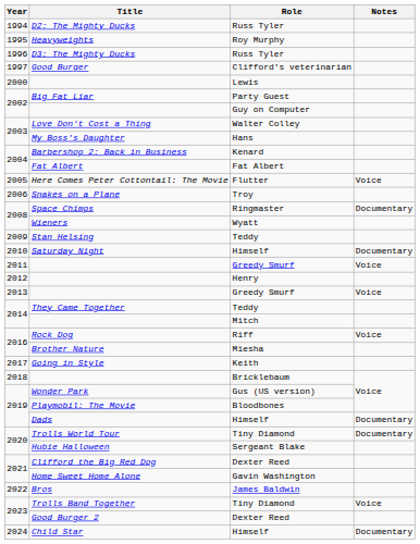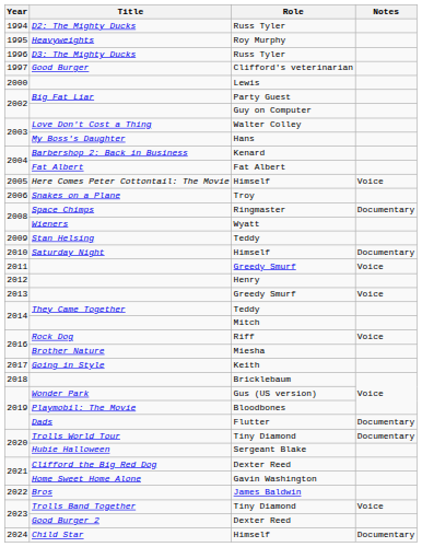 <table class="wikitable sortable">
 <tr>
 <th scope="col">Year</th>
 <th scope="col">Title</th>
 <th scope="col">Role</th>
 <th scope="col">Notes</th>
 </tr>
 <tr>
 <td>1994</td>
 <td><em><a href='#'>D2: The Mighty Ducks</a></em></td>
 <td>Russ Tyler</td>
 <td></td>
 </tr>
 <tr>
 <td>1995</td>
 <td><em><a href='#'>Heavyweights</a></em></td>
 <td>Roy Murphy</td>
 <td></td>
 </tr>
 <tr>
 <td>1996</td>
 <td><em><a href='#'>D3: The Mighty Ducks</a></em></td>
 <td>Russ Tyler</td>
 <td></td>
 </tr>
 <tr>
 <td>1997</td>
 <td><em><a href='#'>Good Burger</a></em></td>
 <td>Clifford's veterinarian</td>
 <td></td>
 </tr>
 <tr>
 <td>2000</td>
 <td></td>
 <td>Lewis</td>
 <td></td>
 </tr>
 <tr>
 <td rowspan="2">2002</td>
 <td><em><a href='#'>Big Fat Liar</a></em></td>
 <td>Party Guest</td>
 <td></td>
 </tr>
 <tr>
 <td></td>
 <td>Guy on Computer</td>
 <td></td>
 </tr>
 <tr>
 <td rowspan="2">2003</td>
 <td><em><a href='#'>Love Don't Cost a Thing</a></em></td>
 <td>Walter Colley</td>
 <td></td>
 </tr>
 <tr>
 <td><em><a href='#'>My Boss's Daughter</a></em></td>
 <td>Hans</td>
 <td></td>
 </tr>
 <tr>
 <td rowspan="2">2004</td>
 <td><em><a href='#'>Barbershop 2: Back in Business</a></em></td>
 <td>Kenard</td>
 <td></td>
 </tr>
 <tr>
 <td><em><a href='#'>Fat Albert</a></em></td>
 <td>Fat Albert</td>
 <td></td>
 </tr>
 <tr>
 <td>2005</td>
 <td><em>Here Comes Peter Cottontail: The Movie</em></td>
-<td>Flutter</td>
+<td>Himself</td>
 <td>Voice</td>
 </tr>
 <tr>
 <td>2006</td>
 <td><em><a href='#'>Snakes on a Plane</a></em></td>
 <td>Troy</td>
 <td></td>
 </tr>
 <tr>
 <td rowspan="2">2008</td>
 <td><em><a href='#'>Space Chimps</a></em></td>
 <td>Ringmaster</td>
 <td>Documentary</td>
 </tr>
 <tr>
 <td><em><a href='#'>Wieners</a></em></td>
 <td>Wyatt</td>
 <td></td>
 </tr>
 <tr>
 <td>2009</td>
 <td><em><a href='#'>Stan Helsing</a></em></td>
 <td>Teddy</td>
 <td></td>
 </tr>
 <tr>
 <td>2010</td>
 <td><em><a href='#'>Saturday Night</a></em></td>
 <td>Himself</td>
 <td>Documentary</td>
 </tr>
 <tr>
 <td>2011</td>
 <td></td>
 <td><a href='#'>Greedy Smurf</a></td>
 <td>Voice</td>
 </tr>
 <tr>
 <td>2012</td>
 <td></td>
 <td>Henry</td>
 <td></td>
 </tr>
 <tr>
 <td>2013</td>
 <td></td>
 <td>Greedy Smurf</td>
 <td>Voice</td>
 </tr>
 <tr>
 <td rowspan="2">2014</td>
 <td><em><a href='#'>They Came Together</a></em></td>
 <td>Teddy</td>
 <td></td>
 </tr>
 <tr>
 <td></td>
 <td>Mitch</td>
 <td></td>
 </tr>
 <tr>
 <td rowspan="2">2016</td>
 <td><em><a href='#'>Rock Dog</a></em></td>
 <td>Riff</td>
 <td>Voice</td>
 </tr>
 <tr>
 <td><em><a href='#'>Brother Nature</a></em></td>
 <td>Miesha</td>
 <td></td>
 </tr>
 <tr>
 <td>2017</td>
 <td><em><a href='#'>Going in Style</a></em></td>
 <td>Keith</td>
 <td></td>
 </tr>
 <tr>
 <td>2018</td>
 <td></td>
 <td>Bricklebaum</td>
 <td rowspan="3">Voice</td>
 </tr>
 <tr>
 <td rowspan="3">2019</td>
 <td><em><a href='#'>Wonder Park</a></em></td>
 <td>Gus (US version)</td>
 </tr>
 <tr>
 <td><em><a href='#'>Playmobil: The Movie</a></em></td>
 <td>Bloodbones</td>
 </tr>
 <tr>
 <td><em><a href='#'>Dads</a></em></td>
-<td>Himself</td>
+<td>Flutter</td>
 <td>Documentary</td>
 </tr>
 <tr>
 <td rowspan="2">2020</td>
 <td><em><a href='#'>Trolls World Tour</a></em></td>
 <td>Tiny Diamond</td>
 <td>Documentary</td>
 </tr>
 <tr>
 <td><em><a href='#'>Hubie Halloween</a></em></td>
 <td>Sergeant Blake</td>
 <td></td>
 </tr>
 <tr>
 <td rowspan="2">2021</td>
 <td><em><a href='#'>Clifford the Big Red Dog</a></em></td>
 <td>Dexter Reed</td>
 <td></td>
 </tr>
 <tr>
 <td><em><a href='#'>Home Sweet Home Alone</a></em></td>
 <td>Gavin Washington</td>
 <td></td>
 </tr>
 <tr>
 <td>2022</td>
 <td><em><a href='#'>Bros</a></em></td>
 <td><a href='#'>James Baldwin</a></td>
 <td></td>
 </tr>
 <tr>
 <td rowspan="2">2023</td>
 <td><em><a href='#'>Trolls Band Together</a></em></td>
 <td>Tiny Diamond</td>
 <td>Voice</td>
 </tr>
 <tr>
 <td><em><a href='#'>Good Burger 2</a></em></td>
 <td>Dexter Reed</td>
 <td></td>
 </tr>
 <tr>
 <td>2024</td>
 <td><em><a href='#'>Child Star</a></em></td>
 <td>Himself</td>
 <td>Documentary</td>
 </tr>
 </table>
